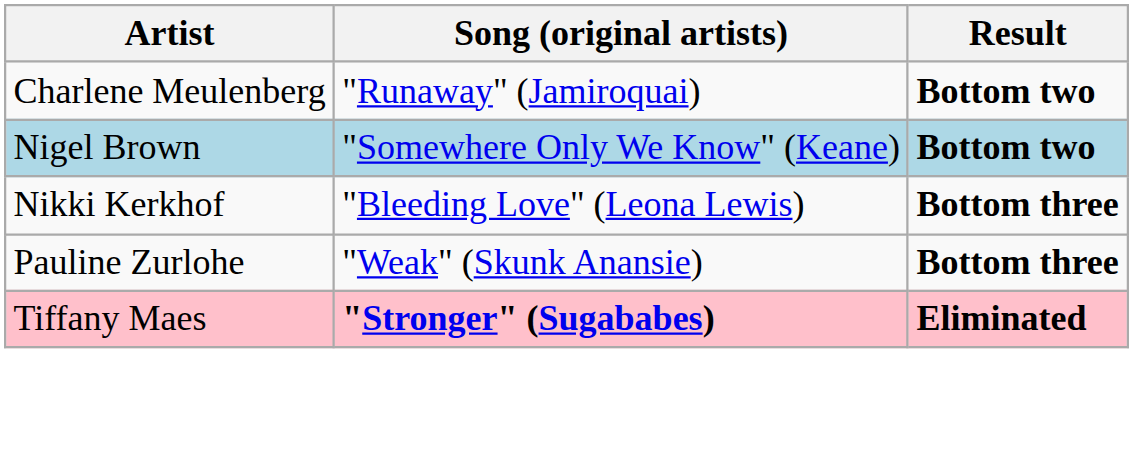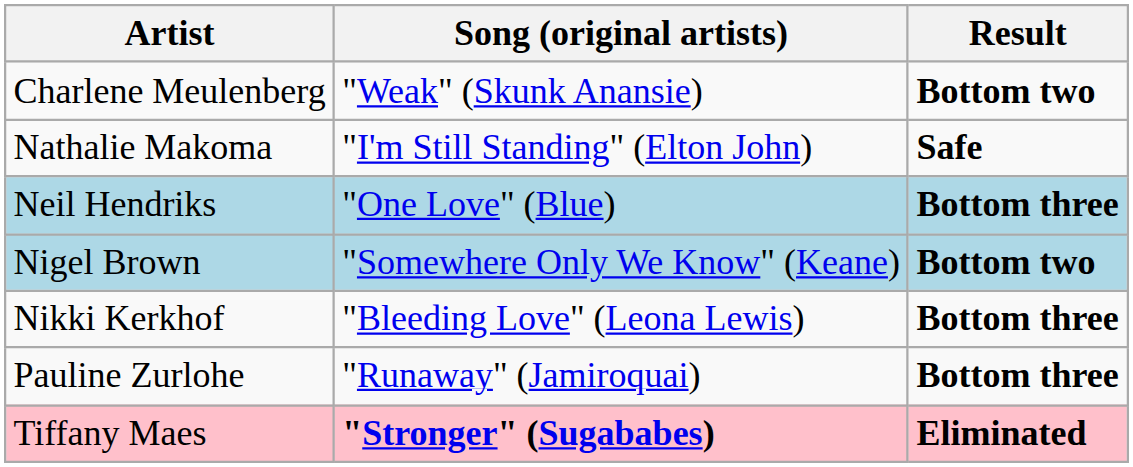 <table class=wikitable>
 <tr>
 <th>Artist</th>
 <th>Song (original artists)</th>
 <th>Result</th>
 </tr>
 <tr>
 <td>Charlene Meulenberg</td>
-<td>"<a href='#'>Runaway</a>" (<a href='#'>Jamiroquai</a>)</td>
+<td>"<a href='#'>Weak</a>" (<a href='#'>Skunk Anansie</a>)</td>
 <td><strong>Bottom two</strong></td>
+</tr>
+<tr>
+<td>Nathalie Makoma</td>
+<td>"<a href='#'>I'm Still Standing</a>" (<a href='#'>Elton John</a>)</td>
+<td><strong>Safe</strong></td>
+</tr>
+<tr style="background:lightblue;">
+<td>Neil Hendriks</td>
+<td>"<a href='#'>One Love</a>" (<a href='#'>Blue</a>)</td>
+<td><strong>Bottom three</strong></td>
 </tr>
 <tr style="background:lightblue;">
 <td>Nigel Brown</td>
 <td>"<a href='#'>Somewhere Only We Know</a>" (<a href='#'>Keane</a>)</td>
 <td><strong>Bottom two</strong></td>
 </tr>
 <tr>
 <td>Nikki Kerkhof</td>
 <td>"<a href='#'>Bleeding Love</a>" (<a href='#'>Leona Lewis</a>)</td>
 <td><strong>Bottom three</strong></td>
 </tr>
 <tr>
 <td>Pauline Zurlohe</td>
-<td>"<a href='#'>Weak</a>" (<a href='#'>Skunk Anansie</a>)</td>
+<td>"<a href='#'>Runaway</a>" (<a href='#'>Jamiroquai</a>)</td>
 <td><strong>Bottom three</strong></td>
 </tr>
 <tr style="background:pink;">
 <td>Tiffany Maes</td>
 <td><strong>"<a href='#'>Stronger</a>" (<a href='#'>Sugababes</a>)</strong></td>
 <td><strong>Eliminated</strong></td>
 </tr>
 </table>
